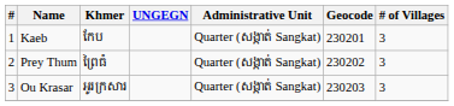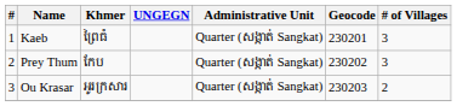 <table class="wikitable sortable">
 <tr>
 <th>#</th>
 <th>Name</th>
 <th>Khmer</th>
 <th><a href='#'>UNGEGN</a></th>
 <th>Administrative Unit</th>
 <th>Geocode</th>
 <th># of Villages</th>
 </tr>
 <tr>
 <td>1</td>
 <td>Kaeb</td>
-<td>កែប</td>
+<td>ព្រៃធំ</td>
 <td></td>
 <td>Quarter (សង្កាត់ Sangkat)</td>
 <td>230201</td>
 <td>3</td>
 </tr>
 <tr>
 <td>2</td>
 <td>Prey Thum</td>
-<td>ព្រៃធំ</td>
+<td>កែប</td>
 <td></td>
 <td>Quarter (សង្កាត់ Sangkat)</td>
 <td>230202</td>
 <td>3</td>
 </tr>
 <tr>
 <td>3</td>
 <td>Ou Krasar</td>
 <td>អូរក្រសារ</td>
 <td></td>
 <td>Quarter (សង្កាត់ Sangkat)</td>
 <td>230203</td>
-<td>3</td>
+<td>2</td>
 </tr>
 <tr>
 </tr>
 </table>
